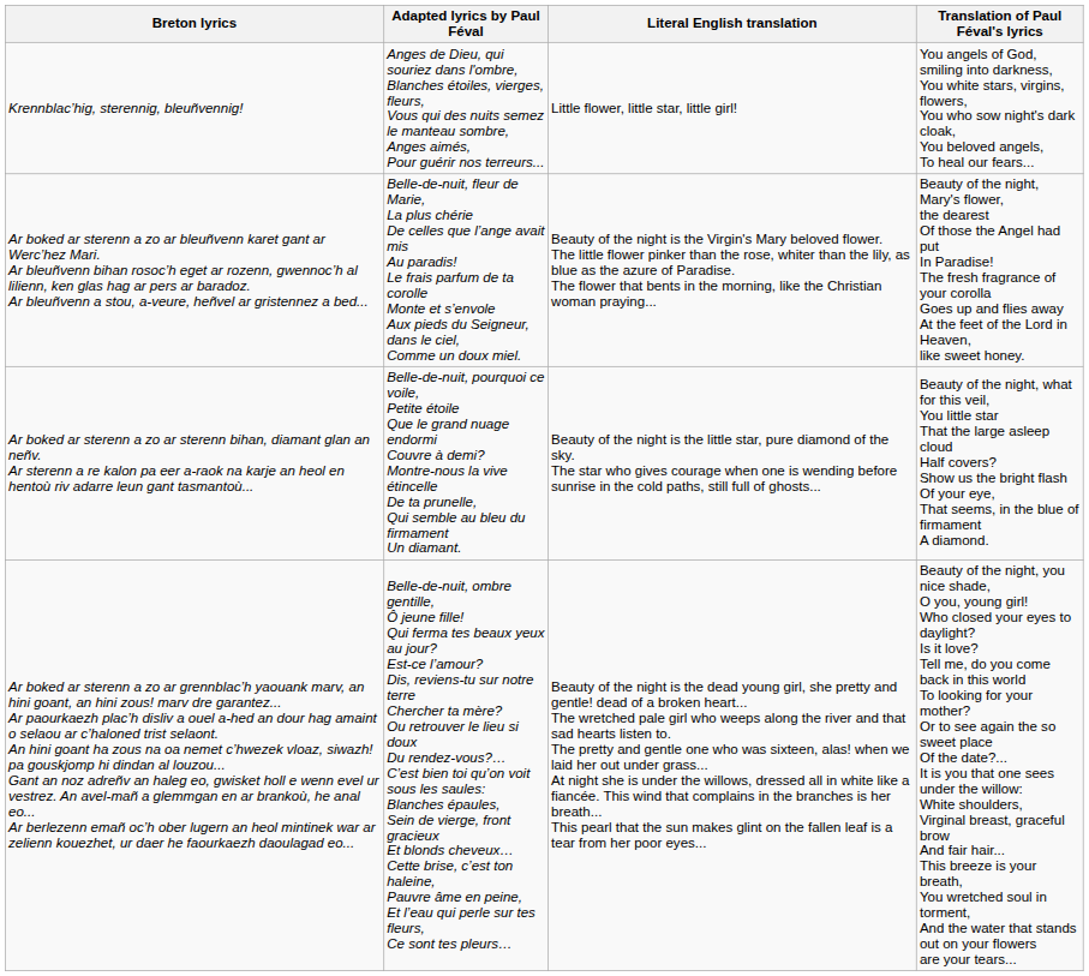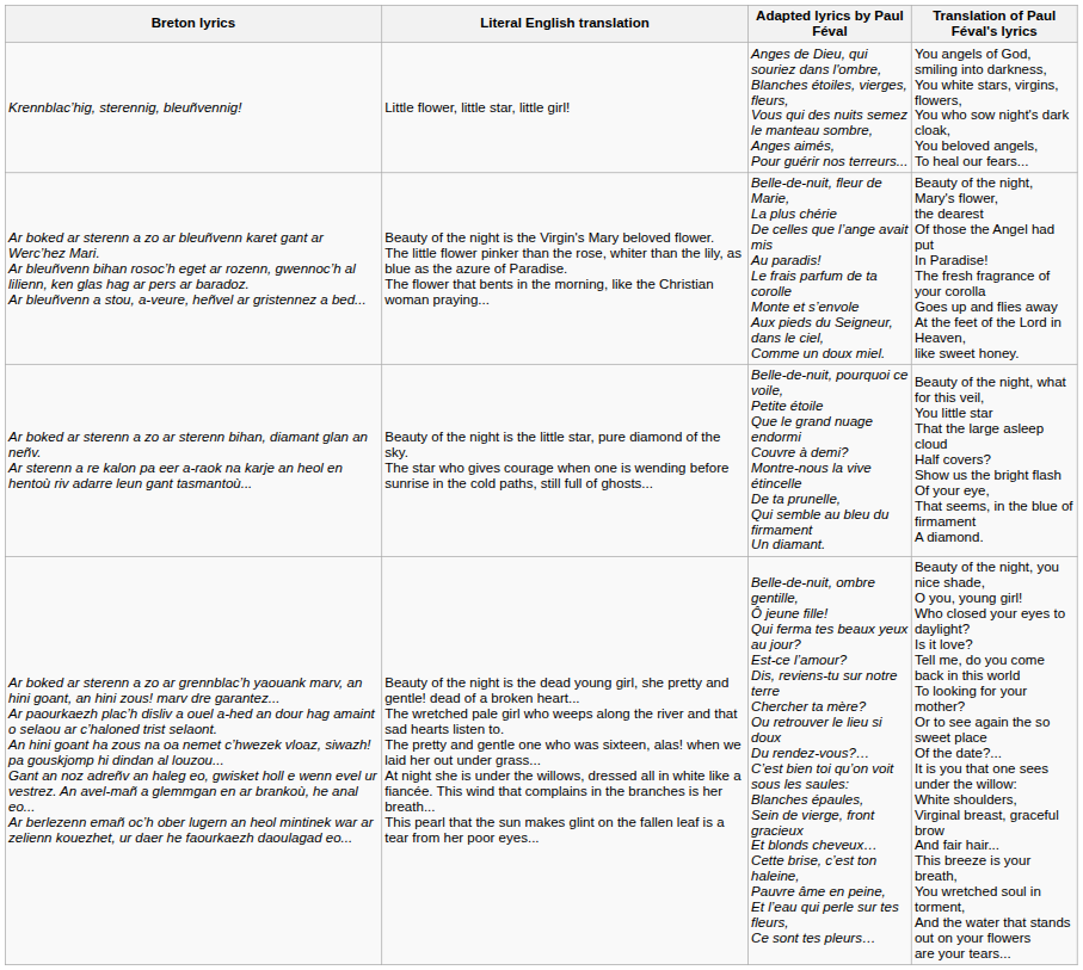 <table class="wikitable">
 <tr>
 <th>Breton lyrics</th>
+<th>Literal English translation</th>
 <th>Adapted lyrics by Paul Féval</th>
-<th>Literal English translation</th>
 <th>Translation of Paul Féval's lyrics</th>
 </tr>
 <tr>
 <td><em>Krennblac’hig, sterennig, bleuñvennig!</em></td>
+<td>Little flower, little star, little girl!</td>
 <td><em>Anges de Dieu, qui souriez dans l'ombre,<br> Blanches étoiles, vierges, fleurs,<br> Vous qui des nuits semez le manteau sombre,<br> Anges aimés,<br> Pour guérir nos terreurs...</em></td>
-<td>Little flower, little star, little girl!</td>
 <td>You angels of God, smiling into darkness,<br> You white stars, virgins, flowers,<br> You who sow night's dark cloak,<br> You beloved angels,<br> To heal our fears...</td>
 </tr>
 <tr>
 <td><em>Ar boked ar sterenn a zo ar bleuñvenn karet gant ar Werc’hez Mari.<br> Ar bleuñvenn bihan rosoc’h eget ar rozenn, gwennoc’h al lilienn, ken glas hag ar pers ar baradoz.<br> Ar bleuñvenn a stou, a-veure, heñvel ar gristennez a bed...</em></td>
+<td>Beauty of the night is the Virgin's Mary beloved flower.<br> The little flower pinker than the rose, whiter than the lily, as blue as the azure of Paradise.<br>The flower that bents in the morning, like the Christian woman praying...</td>
 <td><em>Belle-de-nuit, fleur de Marie,<br> La plus chérie<br> De celles que l’ange avait mis<br> Au paradis!<br> Le frais parfum de ta corolle<br> Monte et s’envole<br> Aux pieds du Seigneur, dans le ciel, <br> Comme un doux miel.</em></td>
-<td>Beauty of the night is the Virgin's Mary beloved flower.<br> The little flower pinker than the rose, whiter than the lily, as blue as the azure of Paradise.<br>The flower that bents in the morning, like the Christian woman praying...</td>
 <td>Beauty of the night, Mary's flower,<br> the dearest<br> Of those the Angel had put<br> In Paradise!<br> The fresh fragrance of your corolla<br> Goes up and flies away<br> At the feet of the Lord in Heaven,<br> like sweet honey.</td>
 </tr>
 <tr>
 <td><em>Ar boked ar sterenn a zo ar sterenn bihan, diamant glan an neñv.<br> Ar sterenn a re kalon pa eer a-raok na karje an heol en hentoù riv adarre leun gant tasmantoù...</em></td>
+<td>Beauty of the night is the little star, pure diamond of the sky.<br> The star who gives courage when one is wending before sunrise in the cold paths, still full of ghosts...</td>
 <td><em>Belle-de-nuit, pourquoi ce voile,<br> Petite étoile<br> Que le grand nuage endormi<br> Couvre à demi?<br> Montre-nous la vive étincelle<br> De ta prunelle, <br> Qui semble au bleu du firmament<br> Un diamant.</em></td>
-<td>Beauty of the night is the little star, pure diamond of the sky.<br> The star who gives courage when one is wending before sunrise in the cold paths, still full of ghosts...</td>
 <td>Beauty of the night, what for this veil,<br> You little star<br> That the large asleep cloud<br> Half covers?<br> Show us the bright flash<br> Of your eye,<br> That seems, in the blue of firmament<br> A diamond.</td>
 </tr>
 <tr>
 <td><em>Ar boked ar sterenn a zo ar grennblac’h yaouank marv, an hini goant, an hini zous! marv dre garantez...<br> Ar paourkaezh plac’h disliv a ouel a-hed an dour hag amaint o selaou ar c’haloned trist selaont.<br> An hini goant ha zous na oa nemet c’hwezek vloaz, siwazh! pa gouskjomp hi dindan al louzou...<br> Gant an noz adreñv an haleg eo, gwisket holl e wenn evel ur vestrez. An avel-mañ a glemmgan en ar brankoù, he anal eo...<br> Ar berlezenn emañ oc’h ober lugern an heol mintinek war ar zelienn kouezhet, ur daer he faourkaezh daoulagad eo...</em></td>
+<td>Beauty of the night is the dead young girl, she pretty and gentle! dead of a broken heart...<br> The wretched pale girl who weeps along the river and that sad hearts listen to.<br> The pretty and gentle one who was sixteen, alas! when we laid her out under grass...<br> At night she is under the willows, dressed all in white like a fiancée. This wind that complains in the branches is her breath...<br> This pearl that the sun makes glint on the fallen leaf is a tear from her poor eyes...</td>
 <td><em>Belle-de-nuit, ombre gentille,<br> Ô jeune fille!<br> Qui ferma tes beaux yeux au jour?<br> Est-ce l’amour?<br> Dis, reviens-tu sur notre terre<br> Chercher ta mère?<br> Ou retrouver le lieu si doux<br> Du rendez-vous?…<br> C’est bien toi qu’on voit sous les saules:<br> Blanches épaules,<br> Sein de vierge, front gracieux<br> Et blonds cheveux…<br> Cette brise, c’est ton haleine,<br> Pauvre âme en peine,<br> Et l’eau qui perle sur tes fleurs,<br> Ce sont tes pleurs…</em></td>
-<td>Beauty of the night is the dead young girl, she pretty and gentle! dead of a broken heart...<br> The wretched pale girl who weeps along the river and that sad hearts listen to.<br> The pretty and gentle one who was sixteen, alas! when we laid her out under grass...<br> At night she is under the willows, dressed all in white like a fiancée. This wind that complains in the branches is her breath...<br> This pearl that the sun makes glint on the fallen leaf is a tear from her poor eyes...</td>
 <td>Beauty of the night, you nice shade,<br> O you, young girl!<br> Who closed your eyes to daylight?<br> Is it love?<br> Tell me, do you come back in this world<br> To looking for your mother?<br> Or to see again the so sweet place<br> Of the date?...<br> It is you that one sees under the willow:<br> White shoulders,<br> Virginal breast, graceful brow<br> And fair hair...<br> This breeze is your breath,<br> You wretched soul in torment,<br> And the water that stands out on your flowers<br> are your tears...</td>
 </tr>
 </table>
